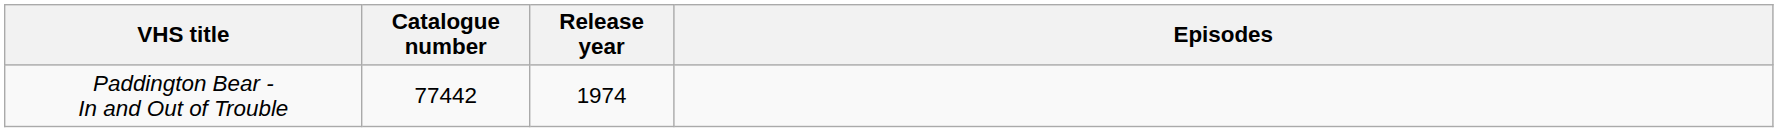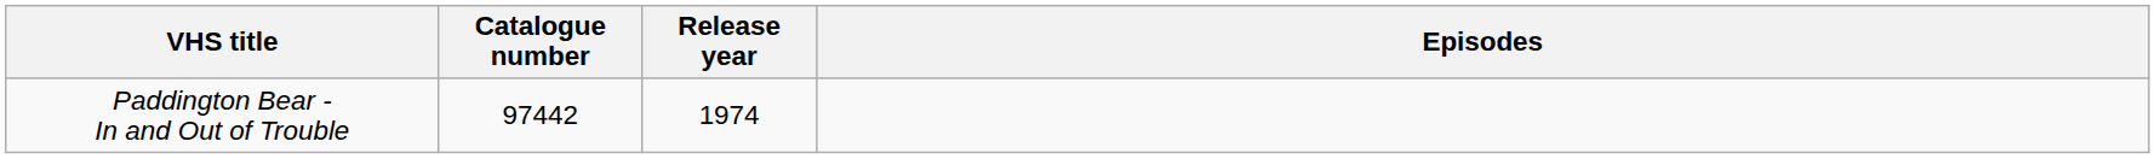 <table class="wikitable" style="text-align:center; width:100%;">
 <tr>
 <th style="width:13%;">VHS title</th>
 <th style="width:05%;">Catalogue number</th>
 <th style="width:05%;">Release year</th>
 <th style="width:40%;">Episodes</th>
 </tr>
 <tr>
 <td><em>Paddington Bear -<br>In and Out of Trouble</em></td>
-<td>77442</td>
+<td>97442</td>
 <td>1974</td>
 <td></td>
 </tr>
 </table>
